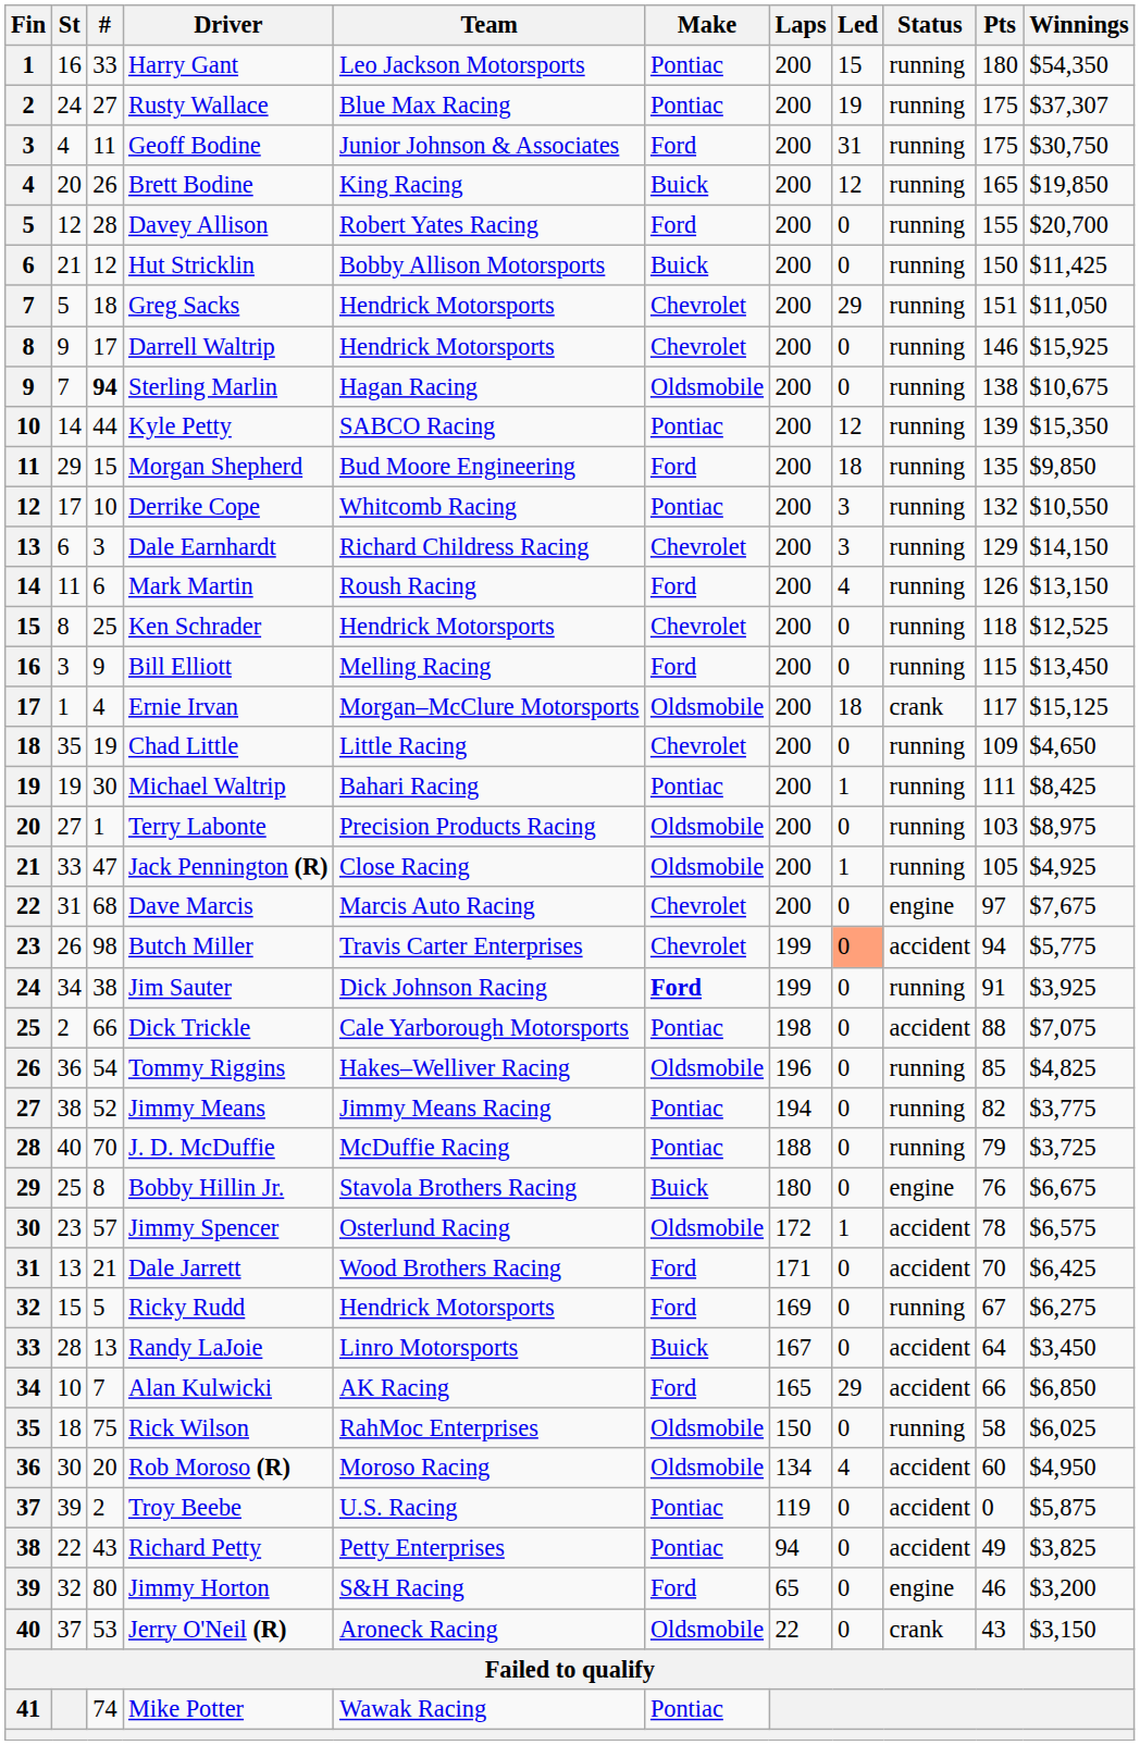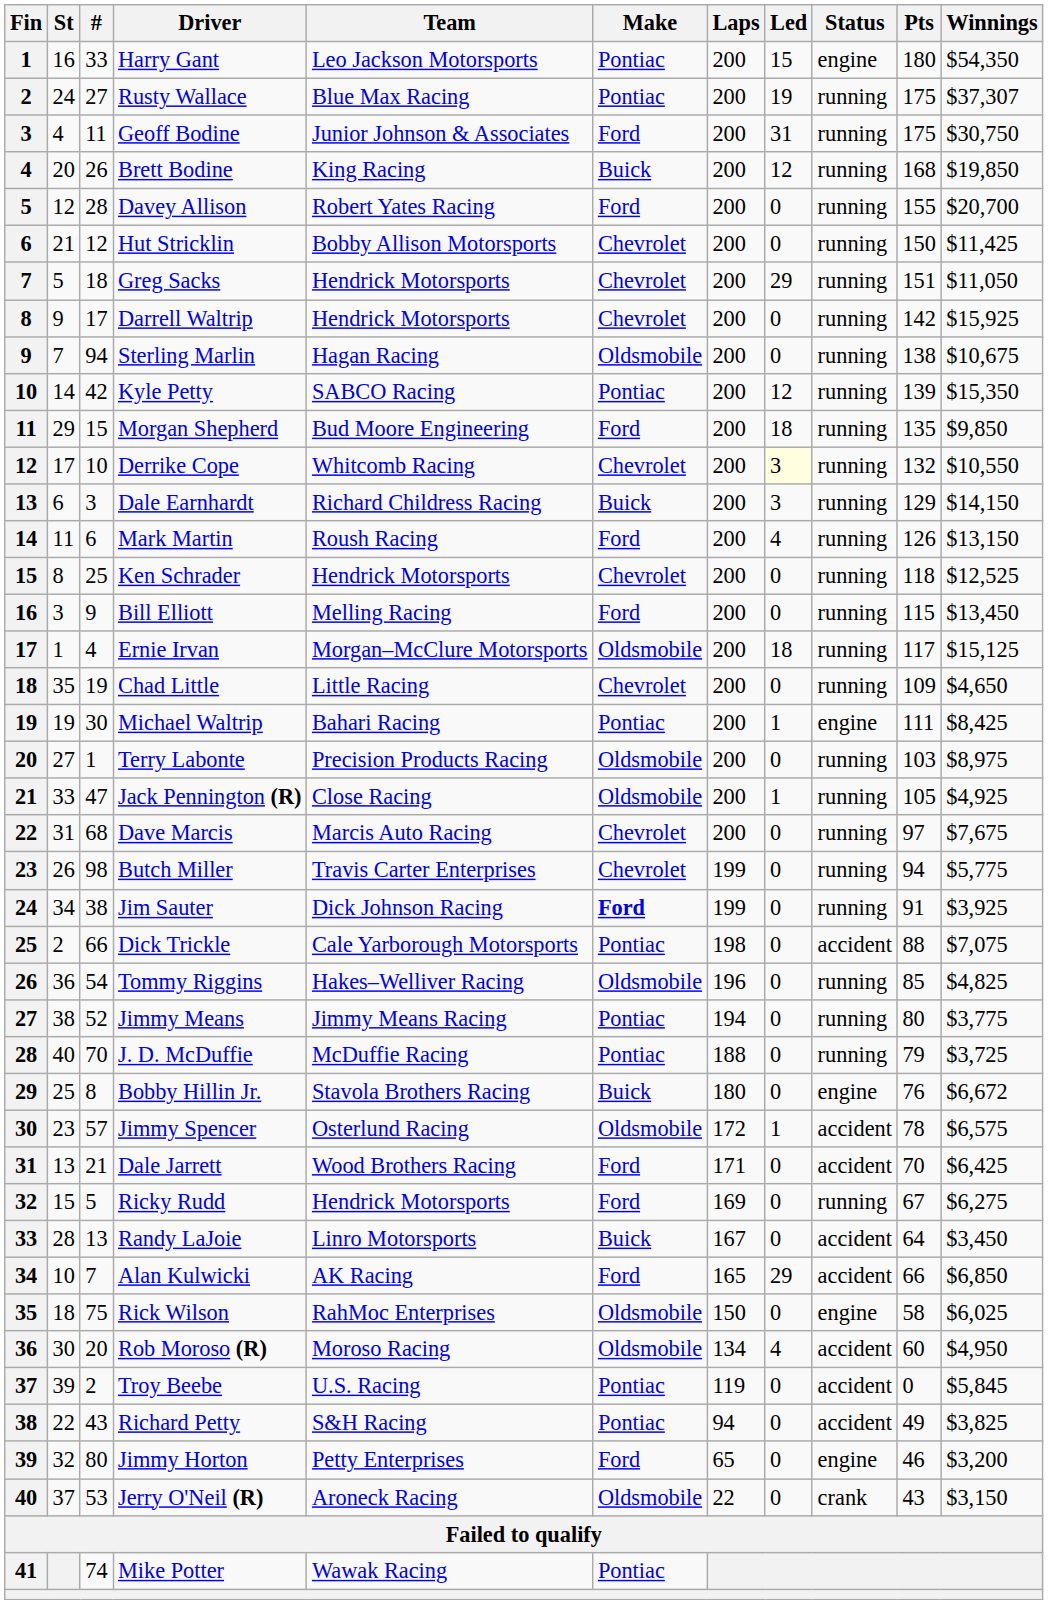 <table class="wikitable" style="font-size:95%">
 <tr>
 <th>Fin</th>
 <th>St</th>
 <th>#</th>
 <th>Driver</th>
 <th>Team</th>
 <th>Make</th>
 <th>Laps</th>
 <th>Led</th>
 <th>Status</th>
 <th>Pts</th>
 <th>Winnings</th>
 </tr>
 <tr>
 <th>1</th>
 <td>16</td>
 <td>33</td>
 <td><a href='#'>Harry Gant</a></td>
 <td><a href='#'>Leo Jackson Motorsports</a></td>
 <td><a href='#'>Pontiac</a></td>
 <td>200</td>
 <td>15</td>
-<td>running</td>
+<td>engine</td>
 <td>180</td>
 <td>$54,350</td>
 </tr>
 <tr>
 <th>2</th>
 <td>24</td>
 <td>27</td>
 <td><a href='#'>Rusty Wallace</a></td>
 <td><a href='#'>Blue Max Racing</a></td>
 <td><a href='#'>Pontiac</a></td>
 <td>200</td>
 <td>19</td>
 <td>running</td>
 <td>175</td>
 <td>$37,307</td>
 </tr>
 <tr>
 <th>3</th>
 <td>4</td>
 <td>11</td>
 <td><a href='#'>Geoff Bodine</a></td>
 <td><a href='#'>Junior Johnson & Associates</a></td>
 <td><a href='#'>Ford</a></td>
 <td>200</td>
 <td>31</td>
 <td>running</td>
 <td>175</td>
 <td>$30,750</td>
 </tr>
 <tr>
 <th>4</th>
 <td>20</td>
 <td>26</td>
 <td><a href='#'>Brett Bodine</a></td>
 <td><a href='#'>King Racing</a></td>
 <td><a href='#'>Buick</a></td>
 <td>200</td>
 <td>12</td>
 <td>running</td>
-<td>165</td>
+<td>168</td>
 <td>$19,850</td>
 </tr>
 <tr>
 <th>5</th>
 <td>12</td>
 <td>28</td>
 <td><a href='#'>Davey Allison</a></td>
 <td><a href='#'>Robert Yates Racing</a></td>
 <td><a href='#'>Ford</a></td>
 <td>200</td>
 <td>0</td>
 <td>running</td>
 <td>155</td>
 <td>$20,700</td>
 </tr>
 <tr>
 <th>6</th>
 <td>21</td>
 <td>12</td>
 <td><a href='#'>Hut Stricklin</a></td>
 <td><a href='#'>Bobby Allison Motorsports</a></td>
-<td><a href='#'>Buick</a></td>
+<td><a href='#'>Chevrolet</a></td>
 <td>200</td>
 <td>0</td>
 <td>running</td>
 <td>150</td>
 <td>$11,425</td>
 </tr>
 <tr>
 <th>7</th>
 <td>5</td>
 <td>18</td>
 <td><a href='#'>Greg Sacks</a></td>
 <td><a href='#'>Hendrick Motorsports</a></td>
 <td><a href='#'>Chevrolet</a></td>
 <td>200</td>
 <td>29</td>
 <td>running</td>
 <td>151</td>
 <td>$11,050</td>
 </tr>
 <tr>
 <th>8</th>
 <td>9</td>
 <td>17</td>
 <td><a href='#'>Darrell Waltrip</a></td>
 <td><a href='#'>Hendrick Motorsports</a></td>
 <td><a href='#'>Chevrolet</a></td>
 <td>200</td>
 <td>0</td>
 <td>running</td>
-<td>146</td>
+<td>142</td>
 <td>$15,925</td>
 </tr>
 <tr>
 <th>9</th>
 <td>7</td>
-<td><strong>94</strong></td>
+<td>94</td>
 <td><a href='#'>Sterling Marlin</a></td>
 <td><a href='#'>Hagan Racing</a></td>
 <td><a href='#'>Oldsmobile</a></td>
 <td>200</td>
 <td>0</td>
 <td>running</td>
 <td>138</td>
 <td>$10,675</td>
 </tr>
 <tr>
 <th>10</th>
 <td>14</td>
-<td>44</td>
+<td>42</td>
 <td><a href='#'>Kyle Petty</a></td>
 <td><a href='#'>SABCO Racing</a></td>
 <td><a href='#'>Pontiac</a></td>
 <td>200</td>
 <td>12</td>
 <td>running</td>
 <td>139</td>
 <td>$15,350</td>
 </tr>
 <tr>
 <th>11</th>
 <td>29</td>
 <td>15</td>
 <td><a href='#'>Morgan Shepherd</a></td>
 <td><a href='#'>Bud Moore Engineering</a></td>
 <td><a href='#'>Ford</a></td>
 <td>200</td>
 <td>18</td>
 <td>running</td>
 <td>135</td>
 <td>$9,850</td>
 </tr>
 <tr>
 <th>12</th>
 <td>17</td>
 <td>10</td>
 <td><a href='#'>Derrike Cope</a></td>
 <td><a href='#'>Whitcomb Racing</a></td>
-<td><a href='#'>Pontiac</a></td>
+<td><a href='#'>Chevrolet</a></td>
 <td>200</td>
-<td>3</td>
+<td style="background: lightyellow;">3</td>
 <td>running</td>
 <td>132</td>
 <td>$10,550</td>
 </tr>
 <tr>
 <th>13</th>
 <td>6</td>
 <td>3</td>
 <td><a href='#'>Dale Earnhardt</a></td>
 <td><a href='#'>Richard Childress Racing</a></td>
-<td><a href='#'>Chevrolet</a></td>
+<td><a href='#'>Buick</a></td>
 <td>200</td>
 <td>3</td>
 <td>running</td>
 <td>129</td>
 <td>$14,150</td>
 </tr>
 <tr>
 <th>14</th>
 <td>11</td>
 <td>6</td>
 <td><a href='#'>Mark Martin</a></td>
 <td><a href='#'>Roush Racing</a></td>
 <td><a href='#'>Ford</a></td>
 <td>200</td>
 <td>4</td>
 <td>running</td>
 <td>126</td>
 <td>$13,150</td>
 </tr>
 <tr>
 <th>15</th>
 <td>8</td>
 <td>25</td>
 <td><a href='#'>Ken Schrader</a></td>
 <td><a href='#'>Hendrick Motorsports</a></td>
 <td><a href='#'>Chevrolet</a></td>
 <td>200</td>
 <td>0</td>
 <td>running</td>
 <td>118</td>
 <td>$12,525</td>
 </tr>
 <tr>
 <th>16</th>
 <td>3</td>
 <td>9</td>
 <td><a href='#'>Bill Elliott</a></td>
 <td><a href='#'>Melling Racing</a></td>
 <td><a href='#'>Ford</a></td>
 <td>200</td>
 <td>0</td>
 <td>running</td>
 <td>115</td>
 <td>$13,450</td>
 </tr>
 <tr>
 <th>17</th>
 <td>1</td>
 <td>4</td>
 <td><a href='#'>Ernie Irvan</a></td>
 <td><a href='#'>Morgan–McClure Motorsports</a></td>
 <td><a href='#'>Oldsmobile</a></td>
 <td>200</td>
 <td>18</td>
-<td>crank</td>
+<td>running</td>
 <td>117</td>
 <td>$15,125</td>
 </tr>
 <tr>
 <th>18</th>
 <td>35</td>
 <td>19</td>
 <td><a href='#'>Chad Little</a></td>
 <td><a href='#'>Little Racing</a></td>
 <td><a href='#'>Chevrolet</a></td>
 <td>200</td>
 <td>0</td>
 <td>running</td>
 <td>109</td>
 <td>$4,650</td>
 </tr>
 <tr>
 <th>19</th>
 <td>19</td>
 <td>30</td>
 <td><a href='#'>Michael Waltrip</a></td>
 <td><a href='#'>Bahari Racing</a></td>
 <td><a href='#'>Pontiac</a></td>
 <td>200</td>
 <td>1</td>
-<td>running</td>
+<td>engine</td>
 <td>111</td>
 <td>$8,425</td>
 </tr>
 <tr>
 <th>20</th>
 <td>27</td>
 <td>1</td>
 <td><a href='#'>Terry Labonte</a></td>
 <td><a href='#'>Precision Products Racing</a></td>
 <td><a href='#'>Oldsmobile</a></td>
 <td>200</td>
 <td>0</td>
 <td>running</td>
 <td>103</td>
 <td>$8,975</td>
 </tr>
 <tr>
 <th>21</th>
 <td>33</td>
 <td>47</td>
 <td><a href='#'>Jack Pennington</a> <strong>(R)</strong></td>
 <td><a href='#'>Close Racing</a></td>
 <td><a href='#'>Oldsmobile</a></td>
 <td>200</td>
 <td>1</td>
 <td>running</td>
 <td>105</td>
 <td>$4,925</td>
 </tr>
 <tr>
 <th>22</th>
 <td>31</td>
 <td>68</td>
 <td><a href='#'>Dave Marcis</a></td>
 <td><a href='#'>Marcis Auto Racing</a></td>
 <td><a href='#'>Chevrolet</a></td>
 <td>200</td>
 <td>0</td>
-<td>engine</td>
+<td>running</td>
 <td>97</td>
 <td>$7,675</td>
 </tr>
 <tr>
 <th>23</th>
 <td>26</td>
 <td>98</td>
 <td><a href='#'>Butch Miller</a></td>
 <td><a href='#'>Travis Carter Enterprises</a></td>
 <td><a href='#'>Chevrolet</a></td>
 <td>199</td>
-<td style="background: lightsalmon;">0</td>
-<td>accident</td>
+<td>0</td>
+<td>running</td>
 <td>94</td>
 <td>$5,775</td>
 </tr>
 <tr>
 <th>24</th>
 <td>34</td>
 <td>38</td>
 <td><a href='#'>Jim Sauter</a></td>
 <td><a href='#'>Dick Johnson Racing</a></td>
 <td><strong><a href='#'>Ford</a></strong></td>
 <td>199</td>
 <td>0</td>
 <td>running</td>
 <td>91</td>
 <td>$3,925</td>
 </tr>
 <tr>
 <th>25</th>
 <td>2</td>
 <td>66</td>
 <td><a href='#'>Dick Trickle</a></td>
 <td><a href='#'>Cale Yarborough Motorsports</a></td>
 <td><a href='#'>Pontiac</a></td>
 <td>198</td>
 <td>0</td>
 <td>accident</td>
 <td>88</td>
 <td>$7,075</td>
 </tr>
 <tr>
 <th>26</th>
 <td>36</td>
 <td>54</td>
 <td><a href='#'>Tommy Riggins</a></td>
 <td><a href='#'>Hakes–Welliver Racing</a></td>
 <td><a href='#'>Oldsmobile</a></td>
 <td>196</td>
 <td>0</td>
 <td>running</td>
 <td>85</td>
 <td>$4,825</td>
 </tr>
 <tr>
 <th>27</th>
 <td>38</td>
 <td>52</td>
 <td><a href='#'>Jimmy Means</a></td>
 <td><a href='#'>Jimmy Means Racing</a></td>
 <td><a href='#'>Pontiac</a></td>
 <td>194</td>
 <td>0</td>
 <td>running</td>
-<td>82</td>
+<td>80</td>
 <td>$3,775</td>
 </tr>
 <tr>
 <th>28</th>
 <td>40</td>
 <td>70</td>
 <td><a href='#'>J. D. McDuffie</a></td>
 <td><a href='#'>McDuffie Racing</a></td>
 <td><a href='#'>Pontiac</a></td>
 <td>188</td>
 <td>0</td>
 <td>running</td>
 <td>79</td>
 <td>$3,725</td>
 </tr>
 <tr>
 <th>29</th>
 <td>25</td>
 <td>8</td>
 <td><a href='#'>Bobby Hillin Jr.</a></td>
 <td><a href='#'>Stavola Brothers Racing</a></td>
 <td><a href='#'>Buick</a></td>
 <td>180</td>
 <td>0</td>
 <td>engine</td>
 <td>76</td>
-<td>$6,675</td>
+<td>$6,672</td>
 </tr>
 <tr>
 <th>30</th>
 <td>23</td>
 <td>57</td>
 <td><a href='#'>Jimmy Spencer</a></td>
 <td><a href='#'>Osterlund Racing</a></td>
 <td><a href='#'>Oldsmobile</a></td>
 <td>172</td>
 <td>1</td>
 <td>accident</td>
 <td>78</td>
 <td>$6,575</td>
 </tr>
 <tr>
 <th>31</th>
 <td>13</td>
 <td>21</td>
 <td><a href='#'>Dale Jarrett</a></td>
 <td><a href='#'>Wood Brothers Racing</a></td>
 <td><a href='#'>Ford</a></td>
 <td>171</td>
 <td>0</td>
 <td>accident</td>
 <td>70</td>
 <td>$6,425</td>
 </tr>
 <tr>
 <th>32</th>
 <td>15</td>
 <td>5</td>
 <td><a href='#'>Ricky Rudd</a></td>
 <td><a href='#'>Hendrick Motorsports</a></td>
 <td><a href='#'>Ford</a></td>
 <td>169</td>
 <td>0</td>
 <td>running</td>
 <td>67</td>
 <td>$6,275</td>
 </tr>
 <tr>
 <th>33</th>
 <td>28</td>
 <td>13</td>
 <td><a href='#'>Randy LaJoie</a></td>
 <td><a href='#'>Linro Motorsports</a></td>
 <td><a href='#'>Buick</a></td>
 <td>167</td>
 <td>0</td>
 <td>accident</td>
 <td>64</td>
 <td>$3,450</td>
 </tr>
 <tr>
 <th>34</th>
 <td>10</td>
 <td>7</td>
 <td><a href='#'>Alan Kulwicki</a></td>
 <td><a href='#'>AK Racing</a></td>
 <td><a href='#'>Ford</a></td>
 <td>165</td>
 <td>29</td>
 <td>accident</td>
 <td>66</td>
 <td>$6,850</td>
 </tr>
 <tr>
 <th>35</th>
 <td>18</td>
 <td>75</td>
 <td><a href='#'>Rick Wilson</a></td>
 <td><a href='#'>RahMoc Enterprises</a></td>
 <td><a href='#'>Oldsmobile</a></td>
 <td>150</td>
 <td>0</td>
-<td>running</td>
+<td>engine</td>
 <td>58</td>
 <td>$6,025</td>
 </tr>
 <tr>
 <th>36</th>
 <td>30</td>
 <td>20</td>
 <td><a href='#'>Rob Moroso</a> <strong>(R)</strong></td>
 <td><a href='#'>Moroso Racing</a></td>
 <td><a href='#'>Oldsmobile</a></td>
 <td>134</td>
 <td>4</td>
 <td>accident</td>
 <td>60</td>
 <td>$4,950</td>
 </tr>
 <tr>
 <th>37</th>
 <td>39</td>
 <td>2</td>
 <td><a href='#'>Troy Beebe</a></td>
 <td><a href='#'>U.S. Racing</a></td>
 <td><a href='#'>Pontiac</a></td>
 <td>119</td>
 <td>0</td>
 <td>accident</td>
 <td>0</td>
-<td>$5,875</td>
+<td>$5,845</td>
 </tr>
 <tr>
 <th>38</th>
 <td>22</td>
 <td>43</td>
 <td><a href='#'>Richard Petty</a></td>
-<td><a href='#'>Petty Enterprises</a></td>
+<td><a href='#'>S&H Racing</a></td>
 <td><a href='#'>Pontiac</a></td>
 <td>94</td>
 <td>0</td>
 <td>accident</td>
 <td>49</td>
 <td>$3,825</td>
 </tr>
 <tr>
 <th>39</th>
 <td>32</td>
 <td>80</td>
 <td><a href='#'>Jimmy Horton</a></td>
-<td><a href='#'>S&H Racing</a></td>
+<td><a href='#'>Petty Enterprises</a></td>
 <td><a href='#'>Ford</a></td>
 <td>65</td>
 <td>0</td>
 <td>engine</td>
 <td>46</td>
 <td>$3,200</td>
 </tr>
 <tr>
 <th>40</th>
 <td>37</td>
 <td>53</td>
 <td><a href='#'>Jerry O'Neil</a> <strong>(R)</strong></td>
 <td><a href='#'>Aroneck Racing</a></td>
 <td><a href='#'>Oldsmobile</a></td>
 <td>22</td>
 <td>0</td>
 <td>crank</td>
 <td>43</td>
 <td>$3,150</td>
 </tr>
 <tr>
 <th colspan="11">Failed to qualify</th>
 </tr>
 <tr>
 <th>41</th>
 <th></th>
 <td>74</td>
 <td><a href='#'>Mike Potter</a></td>
 <td><a href='#'>Wawak Racing</a></td>
 <td><a href='#'>Pontiac</a></td>
 <th colspan="5"></th>
 </tr>
 <tr>
 <th colspan="11"></th>
 </tr>
 </table>
